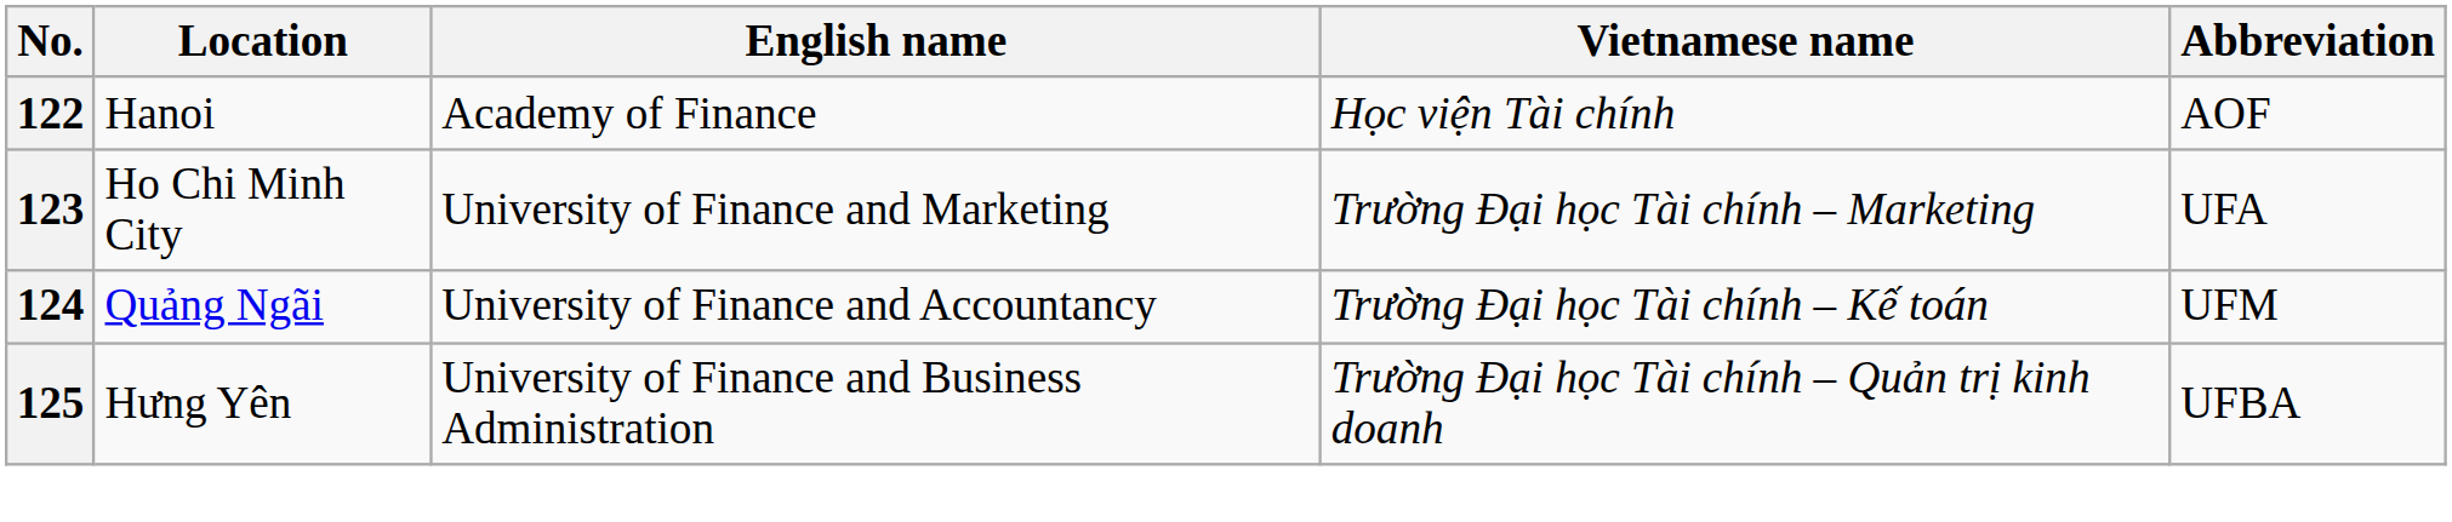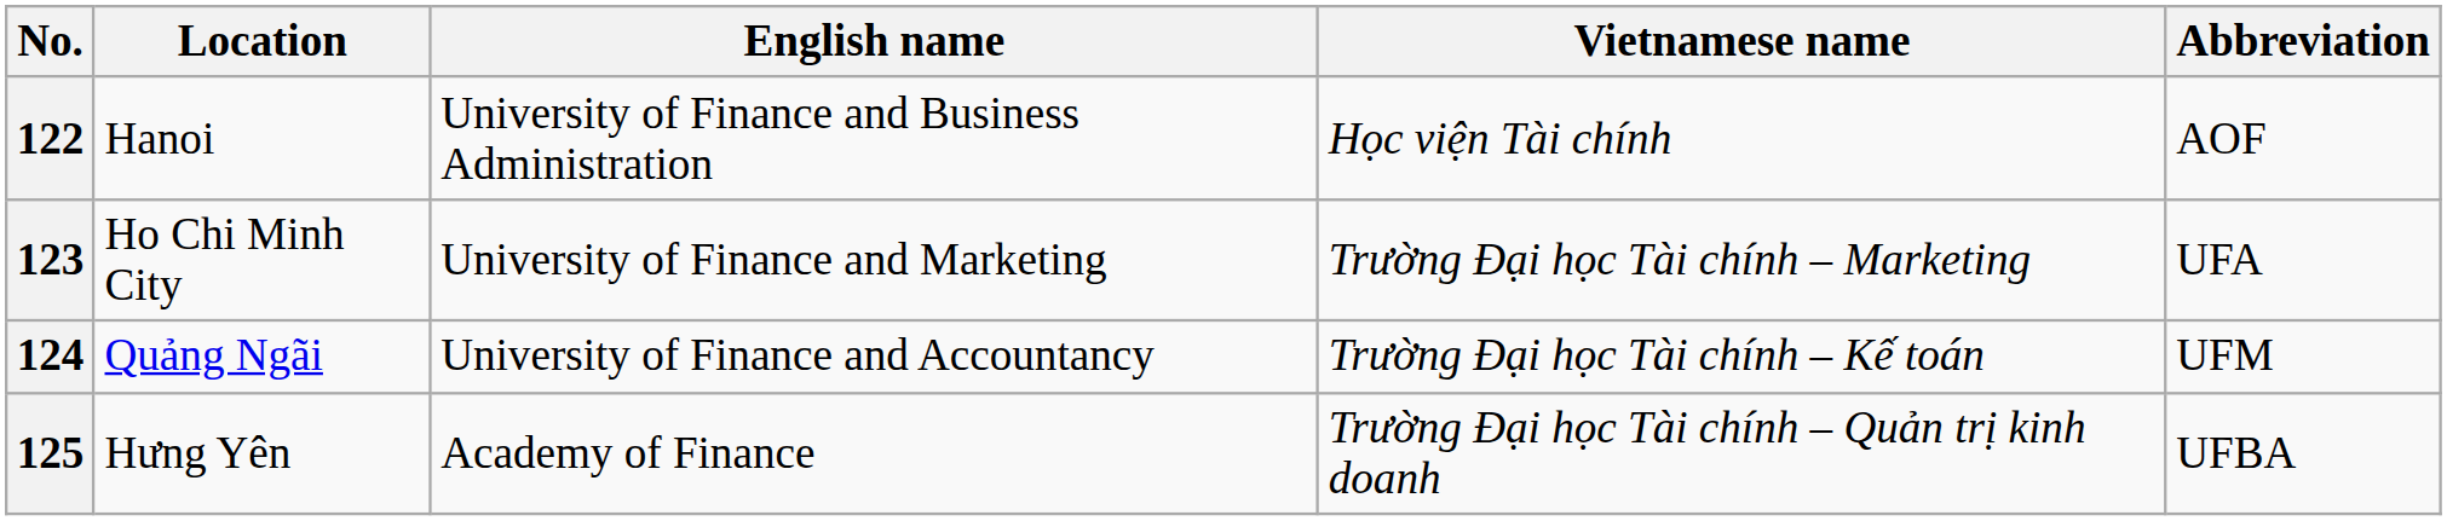 <table class="wikitable">
 <tr>
 <th>No.</th>
 <th>Location</th>
 <th>English name</th>
 <th>Vietnamese name</th>
 <th>Abbreviation</th>
 </tr>
 <tr>
 <th align="center">122</th>
 <td>Hanoi</td>
-<td>Academy of Finance</td>
+<td>University of Finance and Business Administration</td>
 <td><em>Học viện Tài chính</em></td>
 <td>AOF</td>
 </tr>
 <tr>
 <th align="center">123</th>
 <td>Ho Chi Minh City</td>
 <td>University of Finance and Marketing</td>
 <td><em>Trường Đại học Tài chính – Marketing</em></td>
 <td>UFA</td>
 </tr>
 <tr>
 <th align="center">124</th>
 <td><a href='#'>Quảng Ngãi</a></td>
 <td>University of Finance and Accountancy</td>
 <td><em>Trường Đại học Tài chính – Kế toán</em></td>
 <td>UFM</td>
 </tr>
 <tr>
 <th align="center">125</th>
 <td>Hưng Yên</td>
-<td>University of Finance and Business Administration</td>
+<td>Academy of Finance</td>
 <td><em>Trường Đại học Tài chính – Quản trị kinh doanh</em></td>
 <td>UFBA</td>
 </tr>
 </table>
